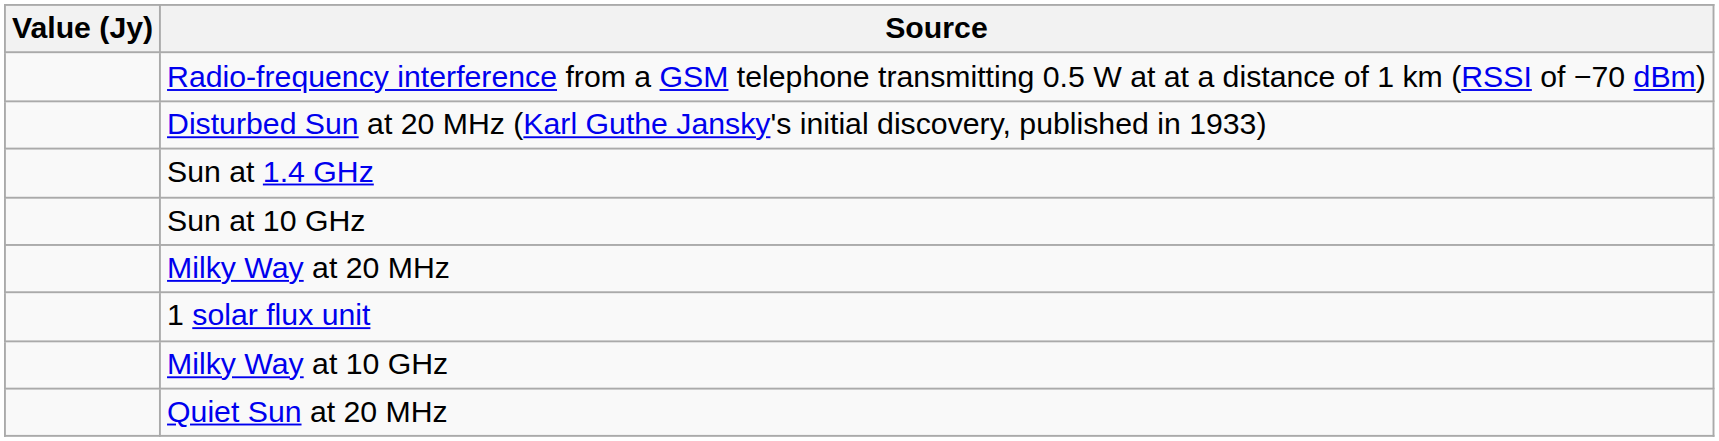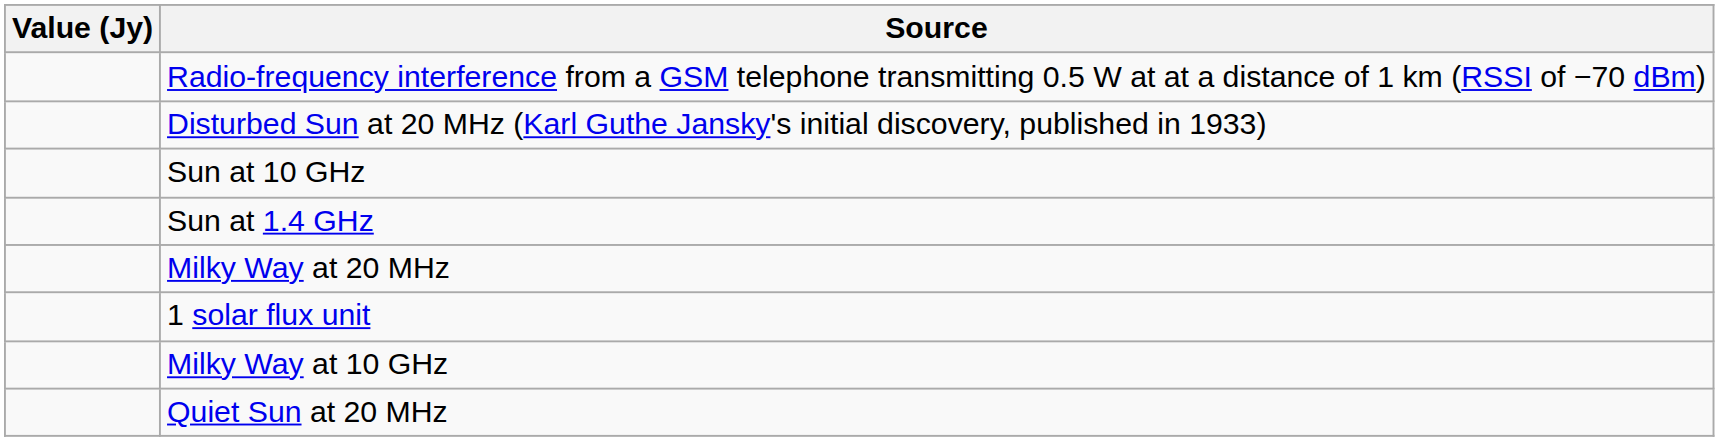 <table class="wikitable">
 <tr>
 <th>Value (Jy)</th>
 <th>Source</th>
 </tr>
 <tr>
 <td align="right"></td>
 <td><a href='#'>Radio-frequency interference</a> from a <a href='#'>GSM</a> telephone transmitting 0.5 W at  at a distance of 1 km (<a href='#'>RSSI</a> of −70 <a href='#'>dBm</a>)</td>
 </tr>
 <tr>
 <td align="right"></td>
 <td><a href='#'>Disturbed Sun</a> at 20 MHz (<a href='#'>Karl Guthe Jansky</a>'s initial discovery, published in 1933)</td>
 </tr>
 <tr>
 <td align="right"></td>
-<td>Sun at <a href='#'>1.4 GHz</a></td>
+<td>Sun at 10 GHz</td>
 </tr>
 <tr>
 <td align="right"></td>
-<td>Sun at 10 GHz</td>
+<td>Sun at <a href='#'>1.4 GHz</a></td>
 </tr>
 <tr>
 <td align="right"></td>
 <td><a href='#'>Milky Way</a> at 20 MHz</td>
 </tr>
 <tr>
 <td align="right"></td>
 <td>1 <a href='#'>solar flux unit</a></td>
 </tr>
 <tr>
 <td align="right"></td>
 <td><a href='#'>Milky Way</a> at 10 GHz</td>
 </tr>
 <tr>
 <td align="right"></td>
 <td><a href='#'>Quiet Sun</a> at 20 MHz</td>
 </tr>
 </table>
